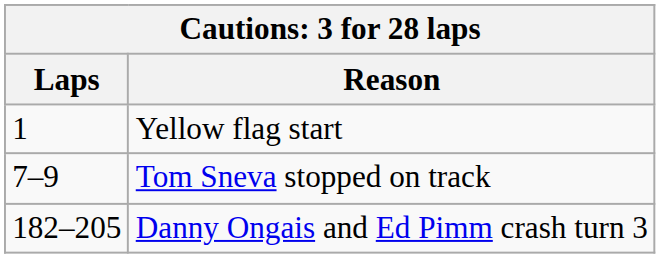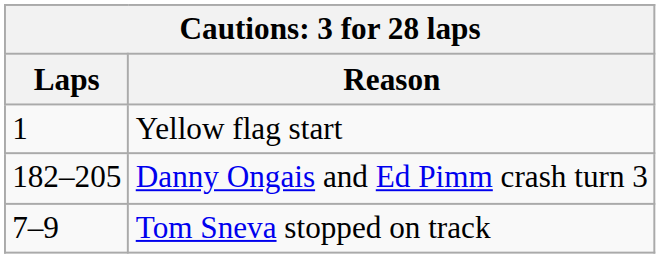 <table class="wikitable">
 <tr>
 <th colspan=2>Cautions: 3 for 28 laps</th>
 </tr>
 <tr>
 <th>Laps</th>
 <th>Reason</th>
 </tr>
 <tr>
 <td>1</td>
 <td>Yellow flag start</td>
 </tr>
 <tr>
+<td>182–205</td>
+<td><a href='#'>Danny Ongais</a> and <a href='#'>Ed Pimm</a> crash turn 3</td>
+</tr>
+<tr>
 <td>7–9</td>
 <td><a href='#'>Tom Sneva</a> stopped on track</td>
 </tr>
-<tr>
-<td>182–205</td>
-<td><a href='#'>Danny Ongais</a> and <a href='#'>Ed Pimm</a> crash turn 3</td>
-</tr>
 </table>
